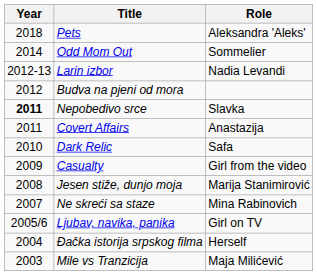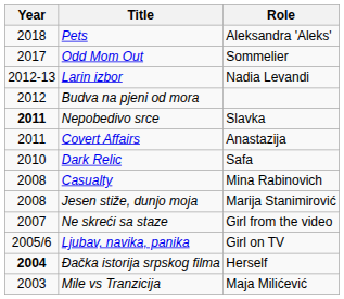 <table class="wikitable">
 <tr>
 <th>Year</th>
 <th>Title</th>
 <th>Role</th>
 </tr>
 <tr>
 <td align=center>2018</td>
 <td><em><a href='#'>Pets</a></em></td>
 <td>Aleksandra 'Aleks'</td>
 </tr>
 <tr>
-<td align=center>2014</td>
+<td align=center>2017</td>
 <td><em><a href='#'>Odd Mom Out</a></em></td>
 <td>Sommelier</td>
 </tr>
 <tr>
 <td align=center>2012-13</td>
 <td><em><a href='#'>Larin izbor</a></em></td>
 <td>Nadia Levandi</td>
 </tr>
 <tr>
 <td align=center>2012</td>
 <td><em>Budva na pjeni od mora</em></td>
 <td></td>
 </tr>
 <tr>
 <td align=center><strong>2011</strong></td>
 <td><em>Nepobedivo srce</em></td>
 <td>Slavka</td>
 </tr>
 <tr>
 <td align=center>2011</td>
 <td><em><a href='#'>Covert Affairs</a></em></td>
 <td>Anastazija</td>
 </tr>
 <tr>
 <td align=center>2010</td>
 <td><em><a href='#'>Dark Relic</a></em></td>
 <td>Safa</td>
 </tr>
 <tr>
-<td align=center>2009</td>
+<td align=center>2008</td>
 <td><em><a href='#'>Casualty</a></em></td>
-<td>Girl from the video</td>
+<td>Mina Rabinovich</td>
 </tr>
 <tr>
 <td align=center>2008</td>
 <td><em>Jesen stiže, dunjo moja</em></td>
 <td>Marija Stanimirović</td>
 </tr>
 <tr>
 <td align=center>2007</td>
 <td><em>Ne skreći sa staze</em></td>
-<td>Mina Rabinovich</td>
+<td>Girl from the video</td>
 </tr>
 <tr>
 <td align=center>2005/6</td>
 <td><em><a href='#'>Ljubav, navika, panika</a></em></td>
 <td>Girl on TV</td>
 </tr>
 <tr>
-<td align=center>2004</td>
+<td align=center><strong>2004</strong></td>
 <td><em>Đačka istorija srpskog filma</em></td>
 <td>Herself</td>
 </tr>
 <tr>
 <td align=center>2003</td>
 <td><em>Mile vs Tranzicija</em></td>
 <td>Maja Milićević</td>
 </tr>
 </table>
